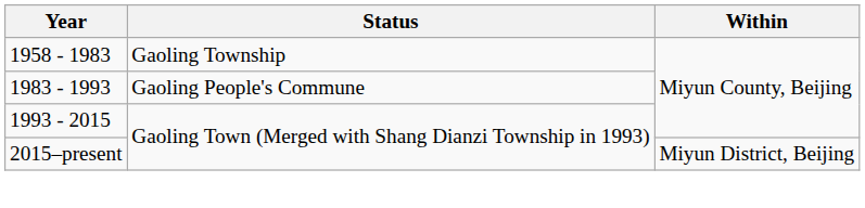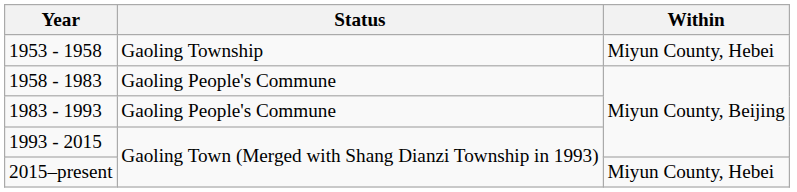 <table class="wikitable">
 <tr>
 <th>Year</th>
 <th>Status</th>
 <th>Within</th>
 </tr>
 <tr>
+<td>1953 - 1958</td>
+<td>Gaoling Township</td>
+<td>Miyun County, Hebei</td>
+</tr>
+<tr>
 <td>1958 - 1983</td>
-<td>Gaoling Township</td>
+<td>Gaoling People's Commune</td>
 <td rowspan="3">Miyun County, Beijing</td>
 </tr>
 <tr>
 <td>1983 - 1993</td>
 <td>Gaoling People's Commune</td>
 </tr>
 <tr>
 <td>1993 - 2015</td>
 <td rowspan="2">Gaoling Town (Merged with Shang Dianzi Township in 1993)</td>
 </tr>
 <tr>
 <td>2015–present</td>
-<td>Miyun District, Beijing</td>
+<td>Miyun County, Hebei</td>
 </tr>
 </table>
